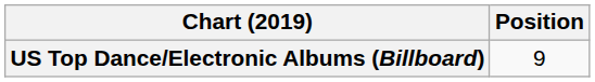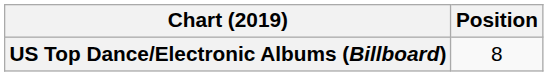 <table class="wikitable plainrowheaders" style="text-align:center">
 <tr>
 <th scope="col">Chart (2019)</th>
 <th scope="col">Position</th>
 </tr>
 <tr>
 <th scope="row">US Top Dance/Electronic Albums (<em>Billboard</em>)</th>
-<td>9</td>
+<td>8</td>
 </tr>
 </table>
